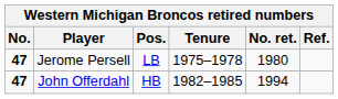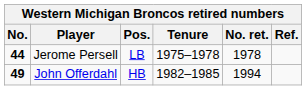 <table class="wikitable" style="text-align:center">
 <tr>
 <th colspan=6 style =><strong>Western Michigan Broncos retired numbers</strong></th>
 </tr>
 <tr>
 <th style = >No.</th>
 <th style = >Player</th>
 <th style = >Pos.</th>
 <th style = >Tenure</th>
 <th style = >No. ret.</th>
 <th style = >Ref.</th>
 </tr>
 <tr>
-<td><strong>47</strong></td>
+<td><strong>44</strong></td>
 <td>Jerome Persell</td>
 <td><a href='#'>LB</a></td>
 <td>1975–1978</td>
-<td>1980</td>
+<td>1978</td>
 <td></td>
 </tr>
 <tr>
-<td><strong>47</strong></td>
+<td><strong>49</strong></td>
 <td><a href='#'>John Offerdahl</a></td>
 <td><a href='#'>HB</a></td>
 <td>1982–1985</td>
 <td>1994</td>
 <td></td>
 </tr>
 </table>
